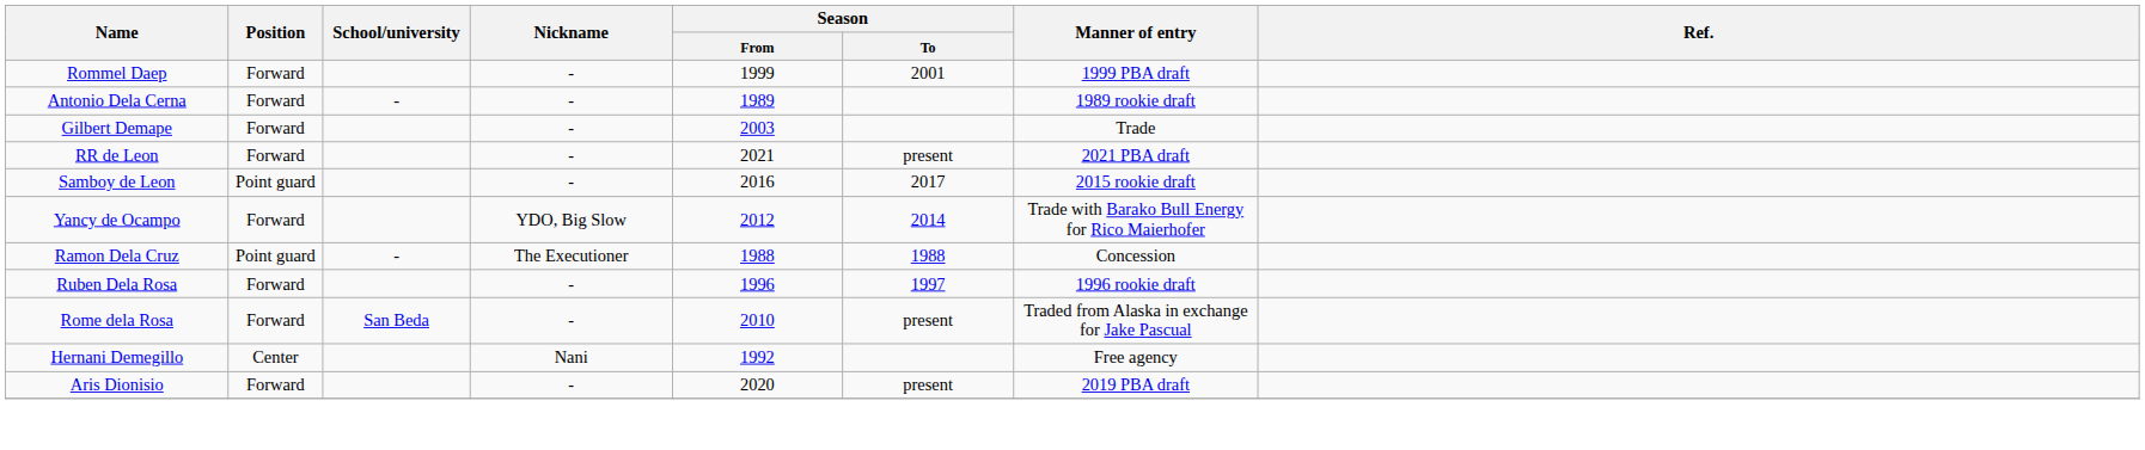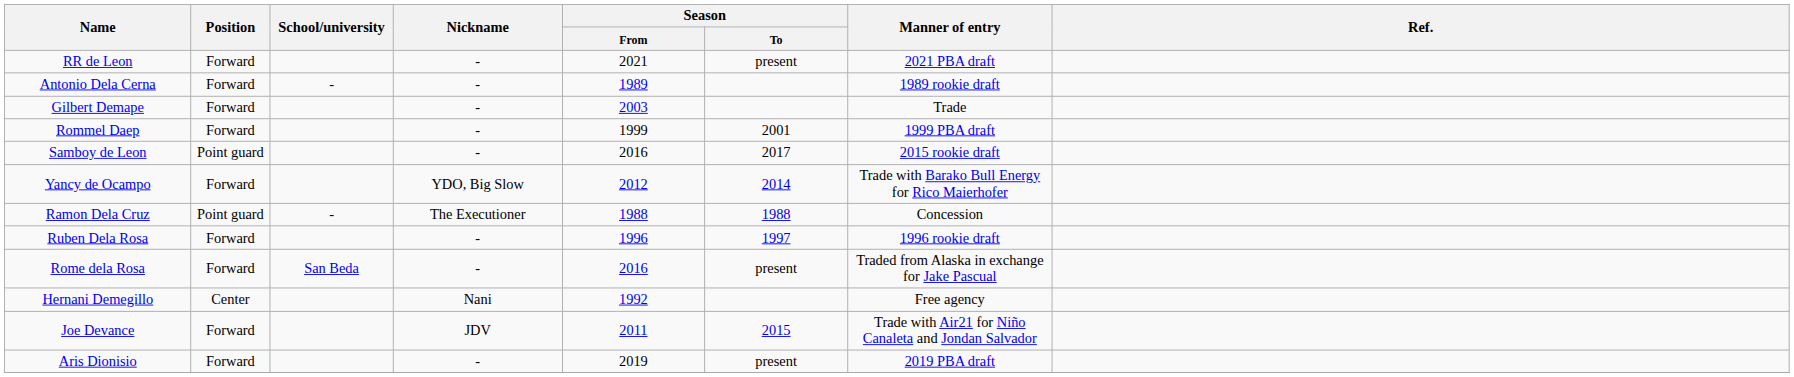 <table class="wikitable sortable" style="text-align:center" width="100%">
 <tr>
 <th style="width:200px;" rowspan="2">Name</th>
 <th style="width:80px;" rowspan="2">Position</th>
 <th style="width:130px;" rowspan="2">School/university</th>
 <th style="width:180px;" rowspan="2">Nickname</th>
 <th style="width:130px; text-align:center;" colspan="2">Season</th>
 <th style="width:220px; text-align:center;" rowspan="2">Manner of entry</th>
 <th rowspan="2" class=unsortable>Ref.</th>
 </tr>
 <tr>
 <th style="width:8%; text-align:center;"><small>From</small></th>
 <th style="width:8%; text-align:center;"><small>To</small></th>
 </tr>
 <tr>
-<td><a href='#'>Rommel Daep</a></td>
+<td><a href='#'>RR de Leon</a></td>
 <td>Forward</td>
 <td></td>
 <td>-</td>
-<td>1999</td>
-<td>2001</td>
-<td><a href='#'>1999 PBA draft</a></td>
+<td>2021</td>
+<td>present</td>
+<td><a href='#'>2021 PBA draft</a></td>
 <td></td>
 </tr>
 <tr>
 <td><a href='#'>Antonio Dela Cerna</a></td>
 <td>Forward</td>
 <td>-</td>
 <td>-</td>
 <td><a href='#'>1989</a></td>
 <td></td>
 <td><a href='#'>1989 rookie draft</a></td>
 <td></td>
 </tr>
 <tr>
 <td><a href='#'>Gilbert Demape</a></td>
 <td>Forward</td>
 <td></td>
 <td>-</td>
 <td><a href='#'>2003</a></td>
 <td></td>
 <td>Trade</td>
 <td></td>
 </tr>
 <tr>
-<td><a href='#'>RR de Leon</a></td>
+<td><a href='#'>Rommel Daep</a></td>
 <td>Forward</td>
 <td></td>
 <td>-</td>
-<td>2021</td>
-<td>present</td>
-<td><a href='#'>2021 PBA draft</a></td>
+<td>1999</td>
+<td>2001</td>
+<td><a href='#'>1999 PBA draft</a></td>
 <td></td>
 </tr>
 <tr>
 <td><a href='#'>Samboy de Leon</a></td>
 <td>Point guard</td>
 <td></td>
 <td>-</td>
 <td>2016</td>
 <td>2017</td>
 <td><a href='#'>2015 rookie draft</a></td>
 <td></td>
 </tr>
 <tr>
 <td><a href='#'>Yancy de Ocampo</a></td>
 <td>Forward</td>
 <td></td>
 <td>YDO, Big Slow</td>
 <td><a href='#'>2012</a></td>
 <td><a href='#'>2014</a></td>
 <td>Trade with <a href='#'>Barako Bull Energy</a> for <a href='#'>Rico Maierhofer</a></td>
 <td></td>
 </tr>
 <tr>
 <td><a href='#'>Ramon Dela Cruz</a></td>
 <td>Point guard</td>
 <td>-</td>
 <td>The Executioner</td>
 <td><a href='#'>1988</a></td>
 <td><a href='#'>1988</a></td>
 <td>Concession</td>
 <td></td>
 </tr>
 <tr>
 <td><a href='#'>Ruben Dela Rosa</a></td>
 <td>Forward</td>
 <td></td>
 <td>-</td>
 <td><a href='#'>1996</a></td>
 <td><a href='#'>1997</a></td>
 <td><a href='#'>1996 rookie draft</a></td>
 <td></td>
 </tr>
 <tr>
 <td><a href='#'>Rome dela Rosa</a></td>
 <td>Forward</td>
 <td><a href='#'>San Beda</a></td>
 <td>-</td>
-<td><a href='#'>2010</a></td>
+<td><a href='#'>2016</a></td>
 <td>present</td>
 <td>Traded from Alaska in exchange for <a href='#'>Jake Pascual</a></td>
 <td></td>
 </tr>
 <tr>
 <td><a href='#'>Hernani Demegillo</a></td>
 <td>Center</td>
 <td></td>
 <td>Nani</td>
 <td><a href='#'>1992</a></td>
 <td></td>
 <td>Free agency</td>
 <td></td>
 </tr>
 <tr>
+<td><a href='#'>Joe Devance</a></td>
+<td>Forward</td>
+<td></td>
+<td>JDV</td>
+<td><a href='#'>2011</a></td>
+<td><a href='#'>2015</a></td>
+<td>Trade with <a href='#'>Air21</a> for <a href='#'>Niño Canaleta</a> and <a href='#'>Jondan Salvador</a></td>
+<td></td>
+</tr>
+<tr>
 <td><a href='#'>Aris Dionisio</a></td>
 <td>Forward</td>
 <td></td>
 <td>-</td>
-<td>2020</td>
+<td>2019</td>
 <td>present</td>
 <td><a href='#'>2019 PBA draft</a></td>
 <td></td>
 </tr>
 <tr>
 </tr>
 </table>
